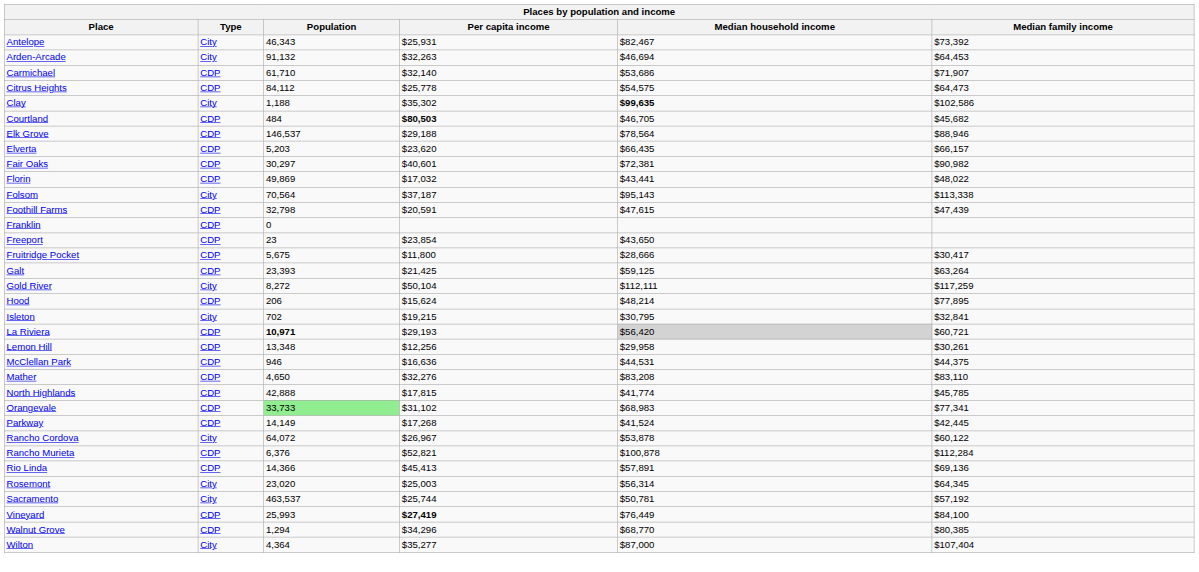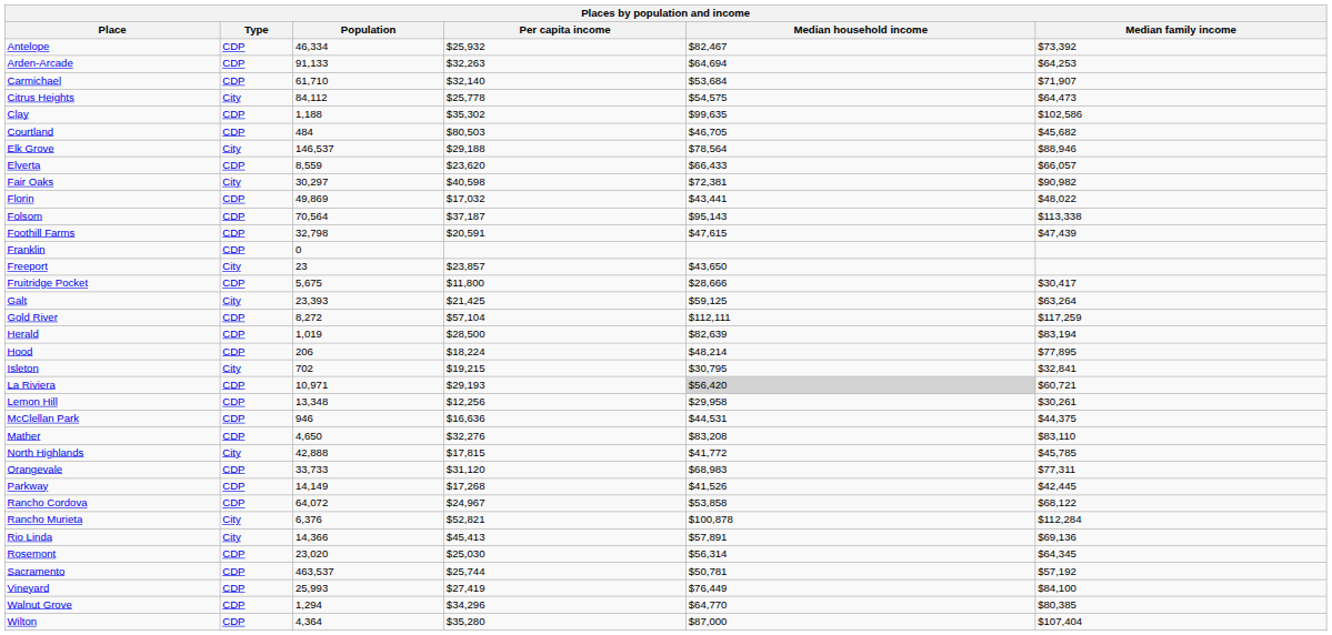 <table class="wikitable collapsible collapsed sortable" style="width: 100%;">
 <tr>
 <th colspan=6>Places by population and income</th>
 </tr>
 <tr>
 <th>Place</th>
 <th>Type</th>
 <th>Population</th>
 <th data-sort-type="currency">Per capita income</th>
 <th data-sort-type="currency">Median household income</th>
 <th data-sort-type="currency">Median family income</th>
 </tr>
 <tr>
 <td><a href='#'>Antelope</a></td>
-<td><a href='#'>City</a></td>
-<td>46,343</td>
-<td>$25,931</td>
+<td><a href='#'>CDP</a></td>
+<td>46,334</td>
+<td>$25,932</td>
 <td>$82,467</td>
 <td>$73,392</td>
 </tr>
 <tr>
 <td><a href='#'>Arden-Arcade</a></td>
-<td><a href='#'>City</a></td>
-<td>91,132</td>
+<td><a href='#'>CDP</a></td>
+<td>91,133</td>
 <td>$32,263</td>
-<td>$46,694</td>
-<td>$64,453</td>
+<td>$64,694</td>
+<td>$64,253</td>
 </tr>
 <tr>
 <td><a href='#'>Carmichael</a></td>
 <td><a href='#'>CDP</a></td>
 <td>61,710</td>
 <td>$32,140</td>
-<td>$53,686</td>
+<td>$53,684</td>
 <td>$71,907</td>
 </tr>
 <tr>
 <td><a href='#'>Citrus Heights</a></td>
-<td><a href='#'>CDP</a></td>
+<td><a href='#'>City</a></td>
 <td>84,112</td>
 <td>$25,778</td>
 <td>$54,575</td>
 <td>$64,473</td>
 </tr>
 <tr>
 <td><a href='#'>Clay</a></td>
-<td><a href='#'>City</a></td>
+<td><a href='#'>CDP</a></td>
 <td>1,188</td>
 <td>$35,302</td>
-<td><strong>$99,635</strong></td>
+<td>$99,635</td>
 <td>$102,586</td>
 </tr>
 <tr>
 <td><a href='#'>Courtland</a></td>
 <td><a href='#'>CDP</a></td>
 <td>484</td>
-<td><strong>$80,503</strong></td>
+<td>$80,503</td>
 <td>$46,705</td>
 <td>$45,682</td>
 </tr>
 <tr>
 <td><a href='#'>Elk Grove</a></td>
-<td><a href='#'>CDP</a></td>
+<td><a href='#'>City</a></td>
 <td>146,537</td>
 <td>$29,188</td>
 <td>$78,564</td>
 <td>$88,946</td>
 </tr>
 <tr>
 <td><a href='#'>Elverta</a></td>
 <td><a href='#'>CDP</a></td>
-<td>5,203</td>
+<td>8,559</td>
 <td>$23,620</td>
-<td>$66,435</td>
-<td>$66,157</td>
+<td>$66,433</td>
+<td>$66,057</td>
 </tr>
 <tr>
 <td><a href='#'>Fair Oaks</a></td>
-<td><a href='#'>CDP</a></td>
+<td><a href='#'>City</a></td>
 <td>30,297</td>
-<td>$40,601</td>
+<td>$40,598</td>
 <td>$72,381</td>
 <td>$90,982</td>
 </tr>
 <tr>
 <td><a href='#'>Florin</a></td>
 <td><a href='#'>CDP</a></td>
 <td>49,869</td>
 <td>$17,032</td>
 <td>$43,441</td>
 <td>$48,022</td>
 </tr>
 <tr>
 <td><a href='#'>Folsom</a></td>
-<td><a href='#'>City</a></td>
+<td><a href='#'>CDP</a></td>
 <td>70,564</td>
 <td>$37,187</td>
 <td>$95,143</td>
 <td>$113,338</td>
 </tr>
 <tr>
 <td><a href='#'>Foothill Farms</a></td>
 <td><a href='#'>CDP</a></td>
 <td>32,798</td>
 <td>$20,591</td>
 <td>$47,615</td>
 <td>$47,439</td>
 </tr>
 <tr>
 <td><a href='#'>Franklin</a></td>
 <td><a href='#'>CDP</a></td>
 <td>0</td>
 <td></td>
 <td></td>
 <td></td>
 </tr>
 <tr>
 <td><a href='#'>Freeport</a></td>
-<td><a href='#'>CDP</a></td>
+<td><a href='#'>City</a></td>
 <td>23</td>
-<td>$23,854</td>
+<td>$23,857</td>
 <td>$43,650</td>
 <td></td>
 </tr>
 <tr>
 <td><a href='#'>Fruitridge Pocket</a></td>
 <td><a href='#'>CDP</a></td>
 <td>5,675</td>
 <td>$11,800</td>
 <td>$28,666</td>
 <td>$30,417</td>
 </tr>
 <tr>
 <td><a href='#'>Galt</a></td>
-<td><a href='#'>CDP</a></td>
+<td><a href='#'>City</a></td>
 <td>23,393</td>
 <td>$21,425</td>
 <td>$59,125</td>
 <td>$63,264</td>
 </tr>
 <tr>
 <td><a href='#'>Gold River</a></td>
-<td><a href='#'>City</a></td>
+<td><a href='#'>CDP</a></td>
 <td>8,272</td>
-<td>$50,104</td>
+<td>$57,104</td>
 <td>$112,111</td>
 <td>$117,259</td>
+</tr>
+<tr>
+<td><a href='#'>Herald</a></td>
+<td><a href='#'>CDP</a></td>
+<td>1,019</td>
+<td>$28,500</td>
+<td>$82,639</td>
+<td>$83,194</td>
 </tr>
 <tr>
 <td><a href='#'>Hood</a></td>
 <td><a href='#'>CDP</a></td>
 <td>206</td>
-<td>$15,624</td>
+<td>$18,224</td>
 <td>$48,214</td>
 <td>$77,895</td>
 </tr>
 <tr>
 <td><a href='#'>Isleton</a></td>
 <td><a href='#'>City</a></td>
 <td>702</td>
 <td>$19,215</td>
 <td>$30,795</td>
 <td>$32,841</td>
 </tr>
 <tr>
 <td><a href='#'>La Riviera</a></td>
 <td><a href='#'>CDP</a></td>
-<td><strong>10,971</strong></td>
+<td>10,971</td>
 <td>$29,193</td>
 <td style="background: lightgrey;">$56,420</td>
 <td>$60,721</td>
 </tr>
 <tr>
 <td><a href='#'>Lemon Hill</a></td>
 <td><a href='#'>CDP</a></td>
 <td>13,348</td>
 <td>$12,256</td>
 <td>$29,958</td>
 <td>$30,261</td>
 </tr>
 <tr>
 <td><a href='#'>McClellan Park</a></td>
 <td><a href='#'>CDP</a></td>
 <td>946</td>
 <td>$16,636</td>
 <td>$44,531</td>
 <td>$44,375</td>
 </tr>
 <tr>
 <td><a href='#'>Mather</a></td>
 <td><a href='#'>CDP</a></td>
 <td>4,650</td>
 <td>$32,276</td>
 <td>$83,208</td>
 <td>$83,110</td>
 </tr>
 <tr>
 <td><a href='#'>North Highlands</a></td>
-<td><a href='#'>CDP</a></td>
+<td><a href='#'>City</a></td>
 <td>42,888</td>
 <td>$17,815</td>
-<td>$41,774</td>
+<td>$41,772</td>
 <td>$45,785</td>
 </tr>
 <tr>
 <td><a href='#'>Orangevale</a></td>
 <td><a href='#'>CDP</a></td>
-<td style="background: lightgreen;">33,733</td>
-<td>$31,102</td>
+<td>33,733</td>
+<td>$31,120</td>
 <td>$68,983</td>
-<td>$77,341</td>
+<td>$77,311</td>
 </tr>
 <tr>
 <td><a href='#'>Parkway</a></td>
 <td><a href='#'>CDP</a></td>
 <td>14,149</td>
 <td>$17,268</td>
-<td>$41,524</td>
+<td>$41,526</td>
 <td>$42,445</td>
 </tr>
 <tr>
 <td><a href='#'>Rancho Cordova</a></td>
-<td><a href='#'>City</a></td>
+<td><a href='#'>CDP</a></td>
 <td>64,072</td>
-<td>$26,967</td>
-<td>$53,878</td>
-<td>$60,122</td>
+<td>$24,967</td>
+<td>$53,858</td>
+<td>$68,122</td>
 </tr>
 <tr>
 <td><a href='#'>Rancho Murieta</a></td>
-<td><a href='#'>CDP</a></td>
+<td><a href='#'>City</a></td>
 <td>6,376</td>
 <td>$52,821</td>
 <td>$100,878</td>
 <td>$112,284</td>
 </tr>
 <tr>
 <td><a href='#'>Rio Linda</a></td>
-<td><a href='#'>CDP</a></td>
+<td><a href='#'>City</a></td>
 <td>14,366</td>
 <td>$45,413</td>
 <td>$57,891</td>
 <td>$69,136</td>
 </tr>
 <tr>
 <td><a href='#'>Rosemont</a></td>
-<td><a href='#'>City</a></td>
+<td><a href='#'>CDP</a></td>
 <td>23,020</td>
-<td>$25,003</td>
+<td>$25,030</td>
 <td>$56,314</td>
 <td>$64,345</td>
 </tr>
 <tr>
 <td><a href='#'>Sacramento</a></td>
-<td><a href='#'>City</a></td>
+<td><a href='#'>CDP</a></td>
 <td>463,537</td>
 <td>$25,744</td>
 <td>$50,781</td>
 <td>$57,192</td>
 </tr>
 <tr>
 <td><a href='#'>Vineyard</a></td>
 <td><a href='#'>CDP</a></td>
 <td>25,993</td>
-<td><strong>$27,419</strong></td>
+<td>$27,419</td>
 <td>$76,449</td>
 <td>$84,100</td>
 </tr>
 <tr>
 <td><a href='#'>Walnut Grove</a></td>
 <td><a href='#'>CDP</a></td>
 <td>1,294</td>
 <td>$34,296</td>
-<td>$68,770</td>
+<td>$64,770</td>
 <td>$80,385</td>
 </tr>
 <tr>
 <td><a href='#'>Wilton</a></td>
-<td><a href='#'>City</a></td>
+<td><a href='#'>CDP</a></td>
 <td>4,364</td>
-<td>$35,277</td>
+<td>$35,280</td>
 <td>$87,000</td>
 <td>$107,404</td>
 </tr>
 </table>
